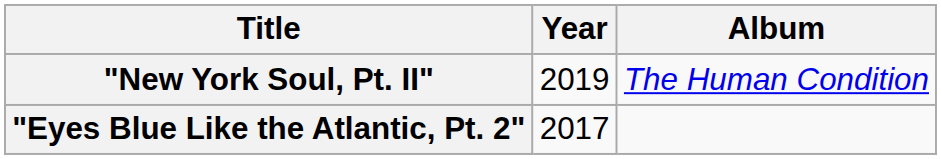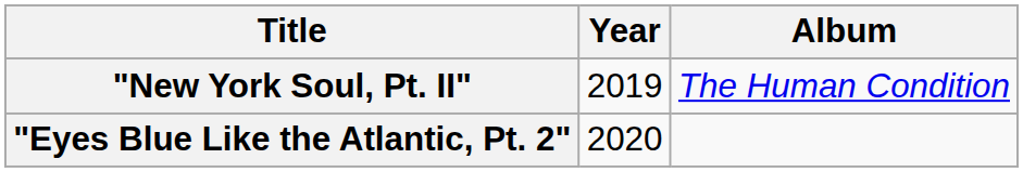 <table class="wikitable plainrowheaders" style="text-align:center">
 <tr>
 <th>Title</th>
 <th>Year</th>
 <th>Album</th>
 </tr>
 <tr>
 <th scope="row">"New York Soul, Pt. II"<br></th>
 <td>2019</td>
 <td><em><a href='#'>The Human Condition</a></em></td>
 </tr>
 <tr>
 <th scope="row">"Eyes Blue Like the Atlantic, Pt. 2"<br></th>
-<td>2017</td>
+<td>2020</td>
 <td></td>
 </tr>
 </table>
